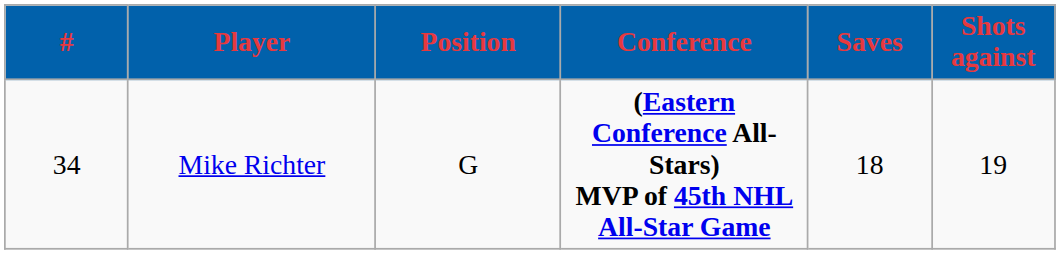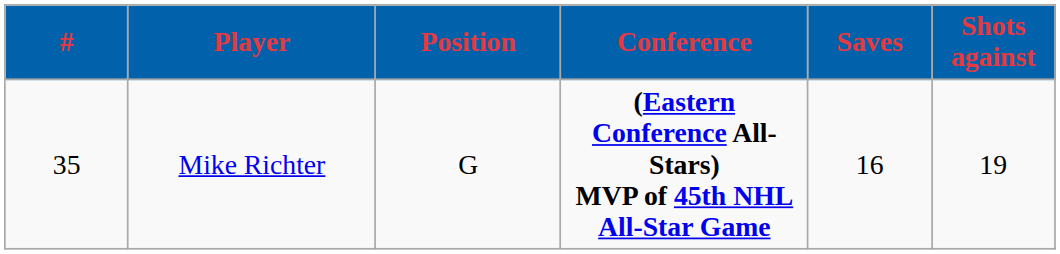 <table class="wikitable sortable sortable">
 <tr>
 <th style="background:#0161AB; color:#E6393F" width="10%">#</th>
 <th style="background:#0161AB; color:#E6393F" width="20%">Player</th>
 <th style="background:#0161AB; color:#E6393F" width="15%">Position</th>
 <th style="background:#0161AB; color:#E6393F" width="20%">Conference</th>
 <th style="background:#0161AB; color:#E6393F" width="10%">Saves</th>
 <th style="background:#0161AB; color:#E6393F" width="10%">Shots against</th>
 </tr>
 <tr style="text-align: center">
-<td>34</td>
+<td>35</td>
 <td><a href='#'>Mike Richter</a></td>
 <td>G</td>
 <td><strong>(<a href='#'>Eastern Conference</a> All-Stars)<br>MVP of <a href='#'>45th NHL All-Star Game</a></strong></td>
-<td>18</td>
+<td>16</td>
 <td>19</td>
 </tr>
 </table>
